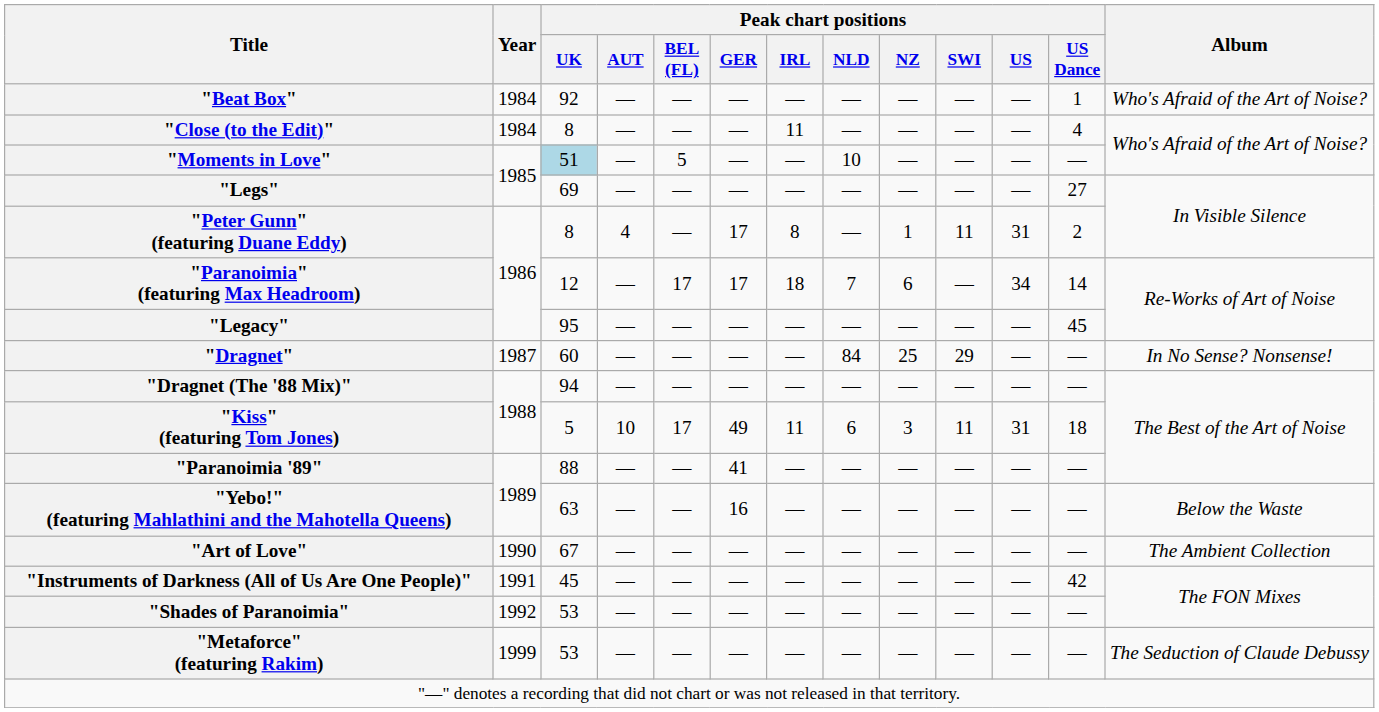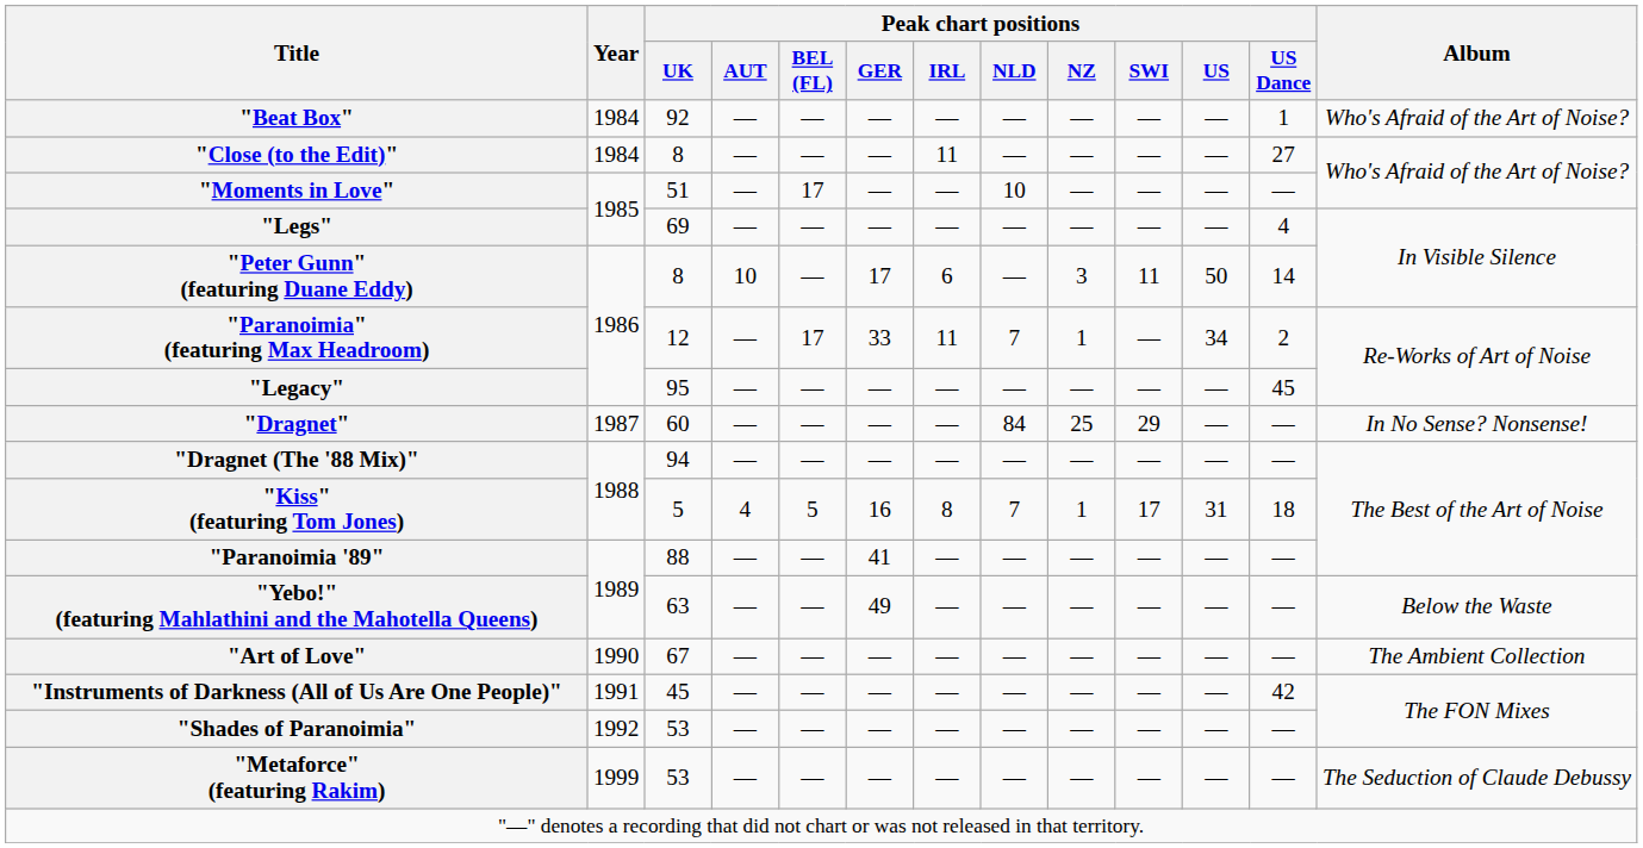 <table class="wikitable plainrowheaders" style="text-align:center;" border="1">
 <tr>
 <th scope="col" rowspan="2" style="width:25em;">Title</th>
 <th scope="col" rowspan="2">Year</th>
 <th scope="col" colspan="10">Peak chart positions</th>
 <th scope="col" rowspan="2">Album</th>
 </tr>
 <tr>
 <th scope="col" style="width:2.8em;font-size:90%;"><a href='#'>UK</a><br></th>
 <th scope="col" style="width:2.8em;font-size:90%;"><a href='#'>AUT</a><br></th>
 <th scope="col" style="width:2.8em;font-size:90%;"><a href='#'>BEL<br>(FL)</a><br></th>
 <th scope="col" style="width:2.8em;font-size:90%;"><a href='#'>GER</a><br></th>
 <th scope="col" style="width:2.8em;font-size:90%;"><a href='#'>IRL</a><br></th>
 <th scope="col" style="width:2.8em;font-size:90%;"><a href='#'>NLD</a><br></th>
 <th scope="col" style="width:2.8em;font-size:90%;"><a href='#'>NZ</a><br></th>
 <th scope="col" style="width:2.8em;font-size:90%;"><a href='#'>SWI</a><br></th>
 <th scope="col" style="width:2.8em;font-size:90%;"><a href='#'>US</a><br></th>
 <th scope="col" style="width:2.8em;font-size:90%;"><a href='#'>US<br>Dance</a><br></th>
 </tr>
 <tr>
 <th scope="row">"<a href='#'>Beat Box</a>"</th>
 <td>1984</td>
 <td>92</td>
 <td>—</td>
 <td>—</td>
 <td>—</td>
 <td>—</td>
 <td>—</td>
 <td>—</td>
 <td>—</td>
 <td>—</td>
 <td>1</td>
 <td><em>Who's Afraid of the Art of Noise?</em></td>
 </tr>
 <tr>
 <th scope="row">"<a href='#'>Close (to the Edit)</a>"</th>
 <td>1984</td>
 <td>8</td>
 <td>—</td>
 <td>—</td>
 <td>—</td>
 <td>11</td>
 <td>—</td>
 <td>—</td>
 <td>—</td>
 <td>—</td>
-<td>4</td>
+<td>27</td>
 <td rowspan="2"><em>Who's Afraid of the Art of Noise?</em></td>
 </tr>
 <tr>
 <th scope="row">"<a href='#'>Moments in Love</a>"</th>
 <td rowspan="2">1985</td>
-<td style="background: lightblue;">51</td>
+<td>51</td>
 <td>—</td>
-<td>5</td>
+<td>17</td>
 <td>—</td>
 <td>—</td>
 <td>10</td>
 <td>—</td>
 <td>—</td>
 <td>—</td>
 <td>—</td>
 </tr>
 <tr>
 <th scope="row">"Legs"</th>
 <td>69</td>
 <td>—</td>
 <td>—</td>
 <td>—</td>
 <td>—</td>
 <td>—</td>
 <td>—</td>
 <td>—</td>
 <td>—</td>
-<td>27</td>
+<td>4</td>
 <td rowspan="2"><em>In Visible Silence</em></td>
 </tr>
 <tr>
 <th scope="row">"<a href='#'>Peter Gunn</a>"<br><span>(featuring <a href='#'>Duane Eddy</a>)</span></th>
 <td rowspan="3">1986</td>
 <td>8</td>
-<td>4</td>
+<td>10</td>
 <td>—</td>
 <td>17</td>
-<td>8</td>
+<td>6</td>
 <td>—</td>
-<td>1</td>
+<td>3</td>
 <td>11</td>
-<td>31</td>
-<td>2</td>
+<td>50</td>
+<td>14</td>
 </tr>
 <tr>
 <th scope="row">"<a href='#'>Paranoimia</a>"<br><span>(featuring <a href='#'>Max Headroom</a>)</span></th>
 <td>12</td>
 <td>—</td>
 <td>17</td>
-<td>17</td>
-<td>18</td>
+<td>33</td>
+<td>11</td>
 <td>7</td>
-<td>6</td>
+<td>1</td>
 <td>—</td>
 <td>34</td>
-<td>14</td>
+<td>2</td>
 <td rowspan="2"><em>Re-Works of Art of Noise</em></td>
 </tr>
 <tr>
 <th scope="row">"Legacy"</th>
 <td>95</td>
 <td>—</td>
 <td>—</td>
 <td>—</td>
 <td>—</td>
 <td>—</td>
 <td>—</td>
 <td>—</td>
 <td>—</td>
 <td>45</td>
 </tr>
 <tr>
 <th scope="row">"<a href='#'>Dragnet</a>"</th>
 <td>1987</td>
 <td>60</td>
 <td>—</td>
 <td>—</td>
 <td>—</td>
 <td>—</td>
 <td>84</td>
 <td>25</td>
 <td>29</td>
 <td>—</td>
 <td>—</td>
 <td><em>In No Sense? Nonsense!</em></td>
 </tr>
 <tr>
 <th scope="row">"Dragnet (The '88 Mix)"</th>
 <td rowspan="2">1988</td>
 <td>94</td>
 <td>—</td>
 <td>—</td>
 <td>—</td>
 <td>—</td>
 <td>—</td>
 <td>—</td>
 <td>—</td>
 <td>—</td>
 <td>—</td>
 <td rowspan="3"><em>The Best of the Art of Noise</em></td>
 </tr>
 <tr>
 <th scope="row">"<a href='#'>Kiss</a>"<br><span>(featuring <a href='#'>Tom Jones</a>)</span></th>
 <td>5</td>
-<td>10</td>
+<td>4</td>
+<td>5</td>
+<td>16</td>
+<td>8</td>
+<td>7</td>
+<td>1</td>
 <td>17</td>
-<td>49</td>
-<td>11</td>
-<td>6</td>
-<td>3</td>
-<td>11</td>
 <td>31</td>
 <td>18</td>
 </tr>
 <tr>
 <th scope="row">"Paranoimia '89"</th>
 <td rowspan="2">1989</td>
 <td>88</td>
 <td>—</td>
 <td>—</td>
 <td>41</td>
 <td>—</td>
 <td>—</td>
 <td>—</td>
 <td>—</td>
 <td>—</td>
 <td>—</td>
 </tr>
 <tr>
 <th scope="row">"Yebo!"<br><span>(featuring <a href='#'>Mahlathini and the Mahotella Queens</a>)</span></th>
 <td>63</td>
 <td>—</td>
 <td>—</td>
-<td>16</td>
+<td>49</td>
 <td>—</td>
 <td>—</td>
 <td>—</td>
 <td>—</td>
 <td>—</td>
 <td>—</td>
 <td><em>Below the Waste</em></td>
 </tr>
 <tr>
 <th scope="row">"Art of Love"</th>
 <td>1990</td>
 <td>67</td>
 <td>—</td>
 <td>—</td>
 <td>—</td>
 <td>—</td>
 <td>—</td>
 <td>—</td>
 <td>—</td>
 <td>—</td>
 <td>—</td>
 <td><em>The Ambient Collection</em></td>
 </tr>
 <tr>
 <th scope="row">"Instruments of Darkness (All of Us Are One People)"</th>
 <td>1991</td>
 <td>45</td>
 <td>—</td>
 <td>—</td>
 <td>—</td>
 <td>—</td>
 <td>—</td>
 <td>—</td>
 <td>—</td>
 <td>—</td>
 <td>42</td>
 <td rowspan="2"><em>The FON Mixes</em></td>
 </tr>
 <tr>
 <th scope="row">"Shades of Paranoimia"</th>
 <td>1992</td>
 <td>53</td>
 <td>—</td>
 <td>—</td>
 <td>—</td>
 <td>—</td>
 <td>—</td>
 <td>—</td>
 <td>—</td>
 <td>—</td>
 <td>—</td>
 </tr>
 <tr>
 <th scope="row">"Metaforce"<br><span>(featuring <a href='#'>Rakim</a>)</span></th>
 <td>1999</td>
 <td>53</td>
 <td>—</td>
 <td>—</td>
 <td>—</td>
 <td>—</td>
 <td>—</td>
 <td>—</td>
 <td>—</td>
 <td>—</td>
 <td>—</td>
 <td><em>The Seduction of Claude Debussy</em></td>
 </tr>
 <tr>
 <td colspan="13" style="font-size:90%">"—" denotes a recording that did not chart or was not released in that territory.</td>
 </tr>
 </table>
